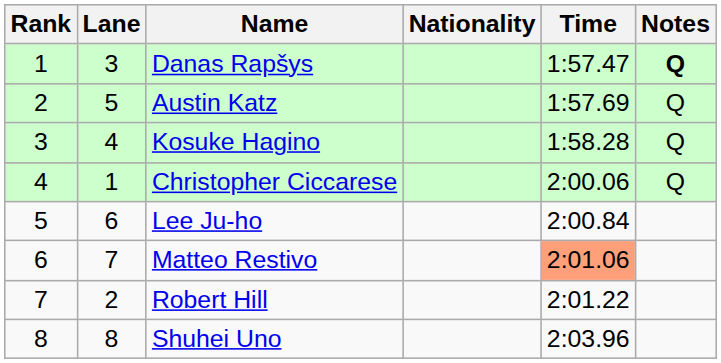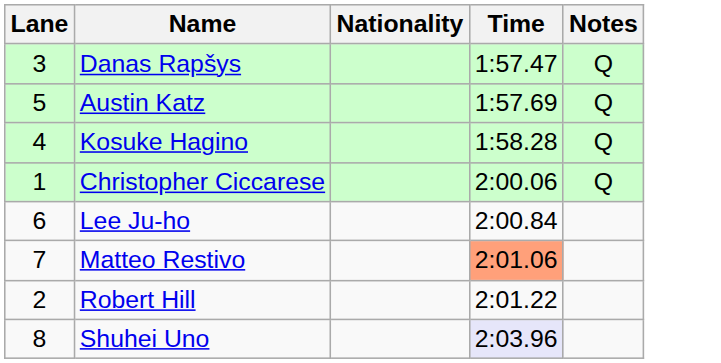 <table class="wikitable sortable" style="text-align:center">
 <tr>
-<th>Rank</th>
 <th>Lane</th>
 <th>Name</th>
 <th>Nationality</th>
 <th>Time</th>
 <th>Notes</th>
 </tr>
 <tr bgcolor=ccffcc>
-<td>1</td>
 <td>3</td>
 <td align="left"><a href='#'>Danas Rapšys</a></td>
 <td align="left"></td>
 <td>1:57.47</td>
-<td><strong>Q</strong></td>
+<td>Q</td>
 </tr>
 <tr bgcolor=ccffcc>
-<td>2</td>
 <td>5</td>
 <td align="left"><a href='#'>Austin Katz</a></td>
 <td align="left"></td>
 <td>1:57.69</td>
 <td>Q</td>
 </tr>
 <tr bgcolor=ccffcc>
-<td>3</td>
 <td>4</td>
 <td align="left"><a href='#'>Kosuke Hagino</a></td>
 <td align="left"></td>
 <td>1:58.28</td>
 <td>Q</td>
 </tr>
 <tr bgcolor=ccffcc>
-<td>4</td>
 <td>1</td>
 <td align="left"><a href='#'>Christopher Ciccarese</a></td>
 <td align="left"></td>
 <td>2:00.06</td>
 <td>Q</td>
 </tr>
 <tr>
-<td>5</td>
 <td>6</td>
 <td align="left"><a href='#'>Lee Ju-ho</a></td>
 <td align="left"></td>
 <td>2:00.84</td>
 <td></td>
 </tr>
 <tr>
-<td>6</td>
 <td>7</td>
 <td align="left"><a href='#'>Matteo Restivo</a></td>
 <td align="left"></td>
 <td style="background: lightsalmon;">2:01.06</td>
 <td></td>
 </tr>
 <tr>
-<td>7</td>
 <td>2</td>
 <td align="left"><a href='#'>Robert Hill</a></td>
 <td align="left"></td>
 <td>2:01.22</td>
 <td></td>
 </tr>
 <tr>
 <td>8</td>
-<td>8</td>
 <td align="left"><a href='#'>Shuhei Uno</a></td>
 <td align="left"></td>
-<td>2:03.96</td>
+<td style="background: lavender;">2:03.96</td>
 <td></td>
 </tr>
 </table>
